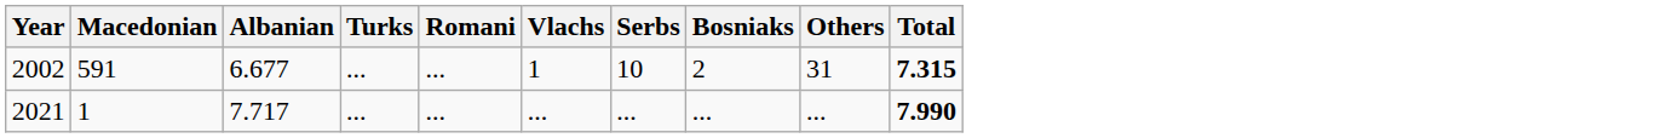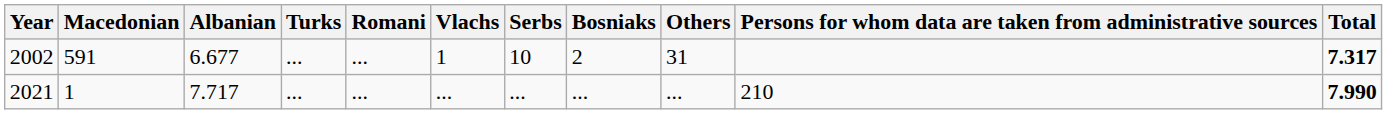 <table class="wikitable">
 <tr>
 <th>Year</th>
 <th>Macedonian</th>
 <th>Albanian</th>
 <th>Turks</th>
 <th>Romani</th>
 <th>Vlachs</th>
 <th>Serbs</th>
 <th>Bosniaks</th>
 <th><abbr>Others</abbr></th>
+<th>Persons for whom data are taken from administrative sources</th>
 <th>Total</th>
 </tr>
 <tr>
 <td>2002</td>
 <td>591</td>
 <td>6.677</td>
 <td>...</td>
 <td>...</td>
 <td>1</td>
 <td>10</td>
 <td>2</td>
 <td>31</td>
-<td><strong>7.315</strong></td>
+<td></td>
+<td><strong>7.317</strong></td>
 </tr>
 <tr>
 <td>2021</td>
 <td>1</td>
 <td>7.717</td>
 <td>...</td>
 <td>...</td>
 <td>...</td>
 <td>...</td>
 <td>...</td>
 <td>...</td>
+<td>210</td>
 <td><strong>7.990</strong></td>
 </tr>
 </table>
